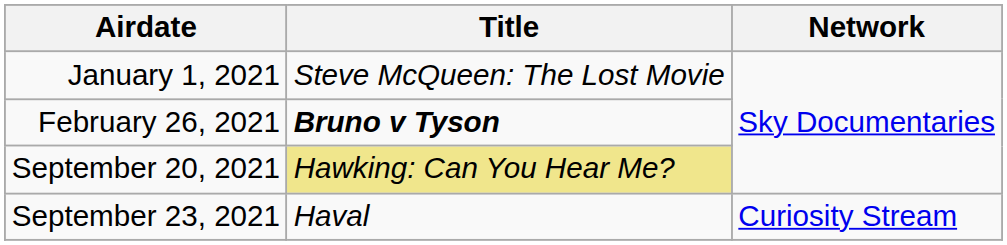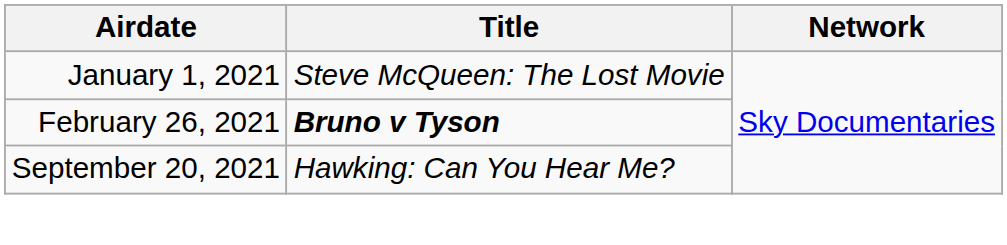 <table class="wikitable sortable">
 <tr>
 <th>Airdate</th>
 <th>Title</th>
 <th>Network</th>
 </tr>
 <tr>
 <td style="text-align:right;">January 1, 2021</td>
 <td><em>Steve McQueen: The Lost Movie</em></td>
 <td rowspan="3"><a href='#'>Sky Documentaries</a></td>
 </tr>
 <tr>
 <td style="text-align:right;">February 26, 2021</td>
 <td><strong><em>Bruno v Tyson</em></strong></td>
 </tr>
 <tr>
 <td style="text-align:right;">September 20, 2021</td>
-<td style="background: khaki;"><em>Hawking: Can You Hear Me?</em></td>
-</tr>
-<tr>
-<td style="text-align:right;">September 23, 2021</td>
-<td><em>Haval</em></td>
-<td><a href='#'>Curiosity Stream</a></td>
+<td><em>Hawking: Can You Hear Me?</em></td>
 </tr>
 </table>
